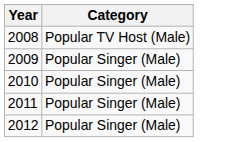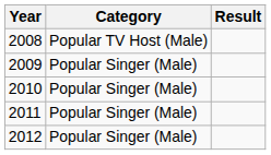 <table class="wikitable">
 <tr align="center">
 <th>Year</th>
 <th>Category</th>
+<th>Result</th>
 </tr>
 <tr>
 <td>2008</td>
 <td>Popular TV Host (Male)</td>
+<td></td>
 </tr>
 <tr>
 <td>2009</td>
 <td>Popular Singer (Male)</td>
+<td></td>
 </tr>
 <tr>
 <td>2010</td>
 <td>Popular Singer (Male)</td>
+<td></td>
 </tr>
 <tr>
 <td>2011</td>
 <td>Popular Singer (Male)</td>
+<td></td>
 </tr>
 <tr>
 <td>2012</td>
 <td>Popular Singer (Male)</td>
+<td></td>
 </tr>
 </table>
